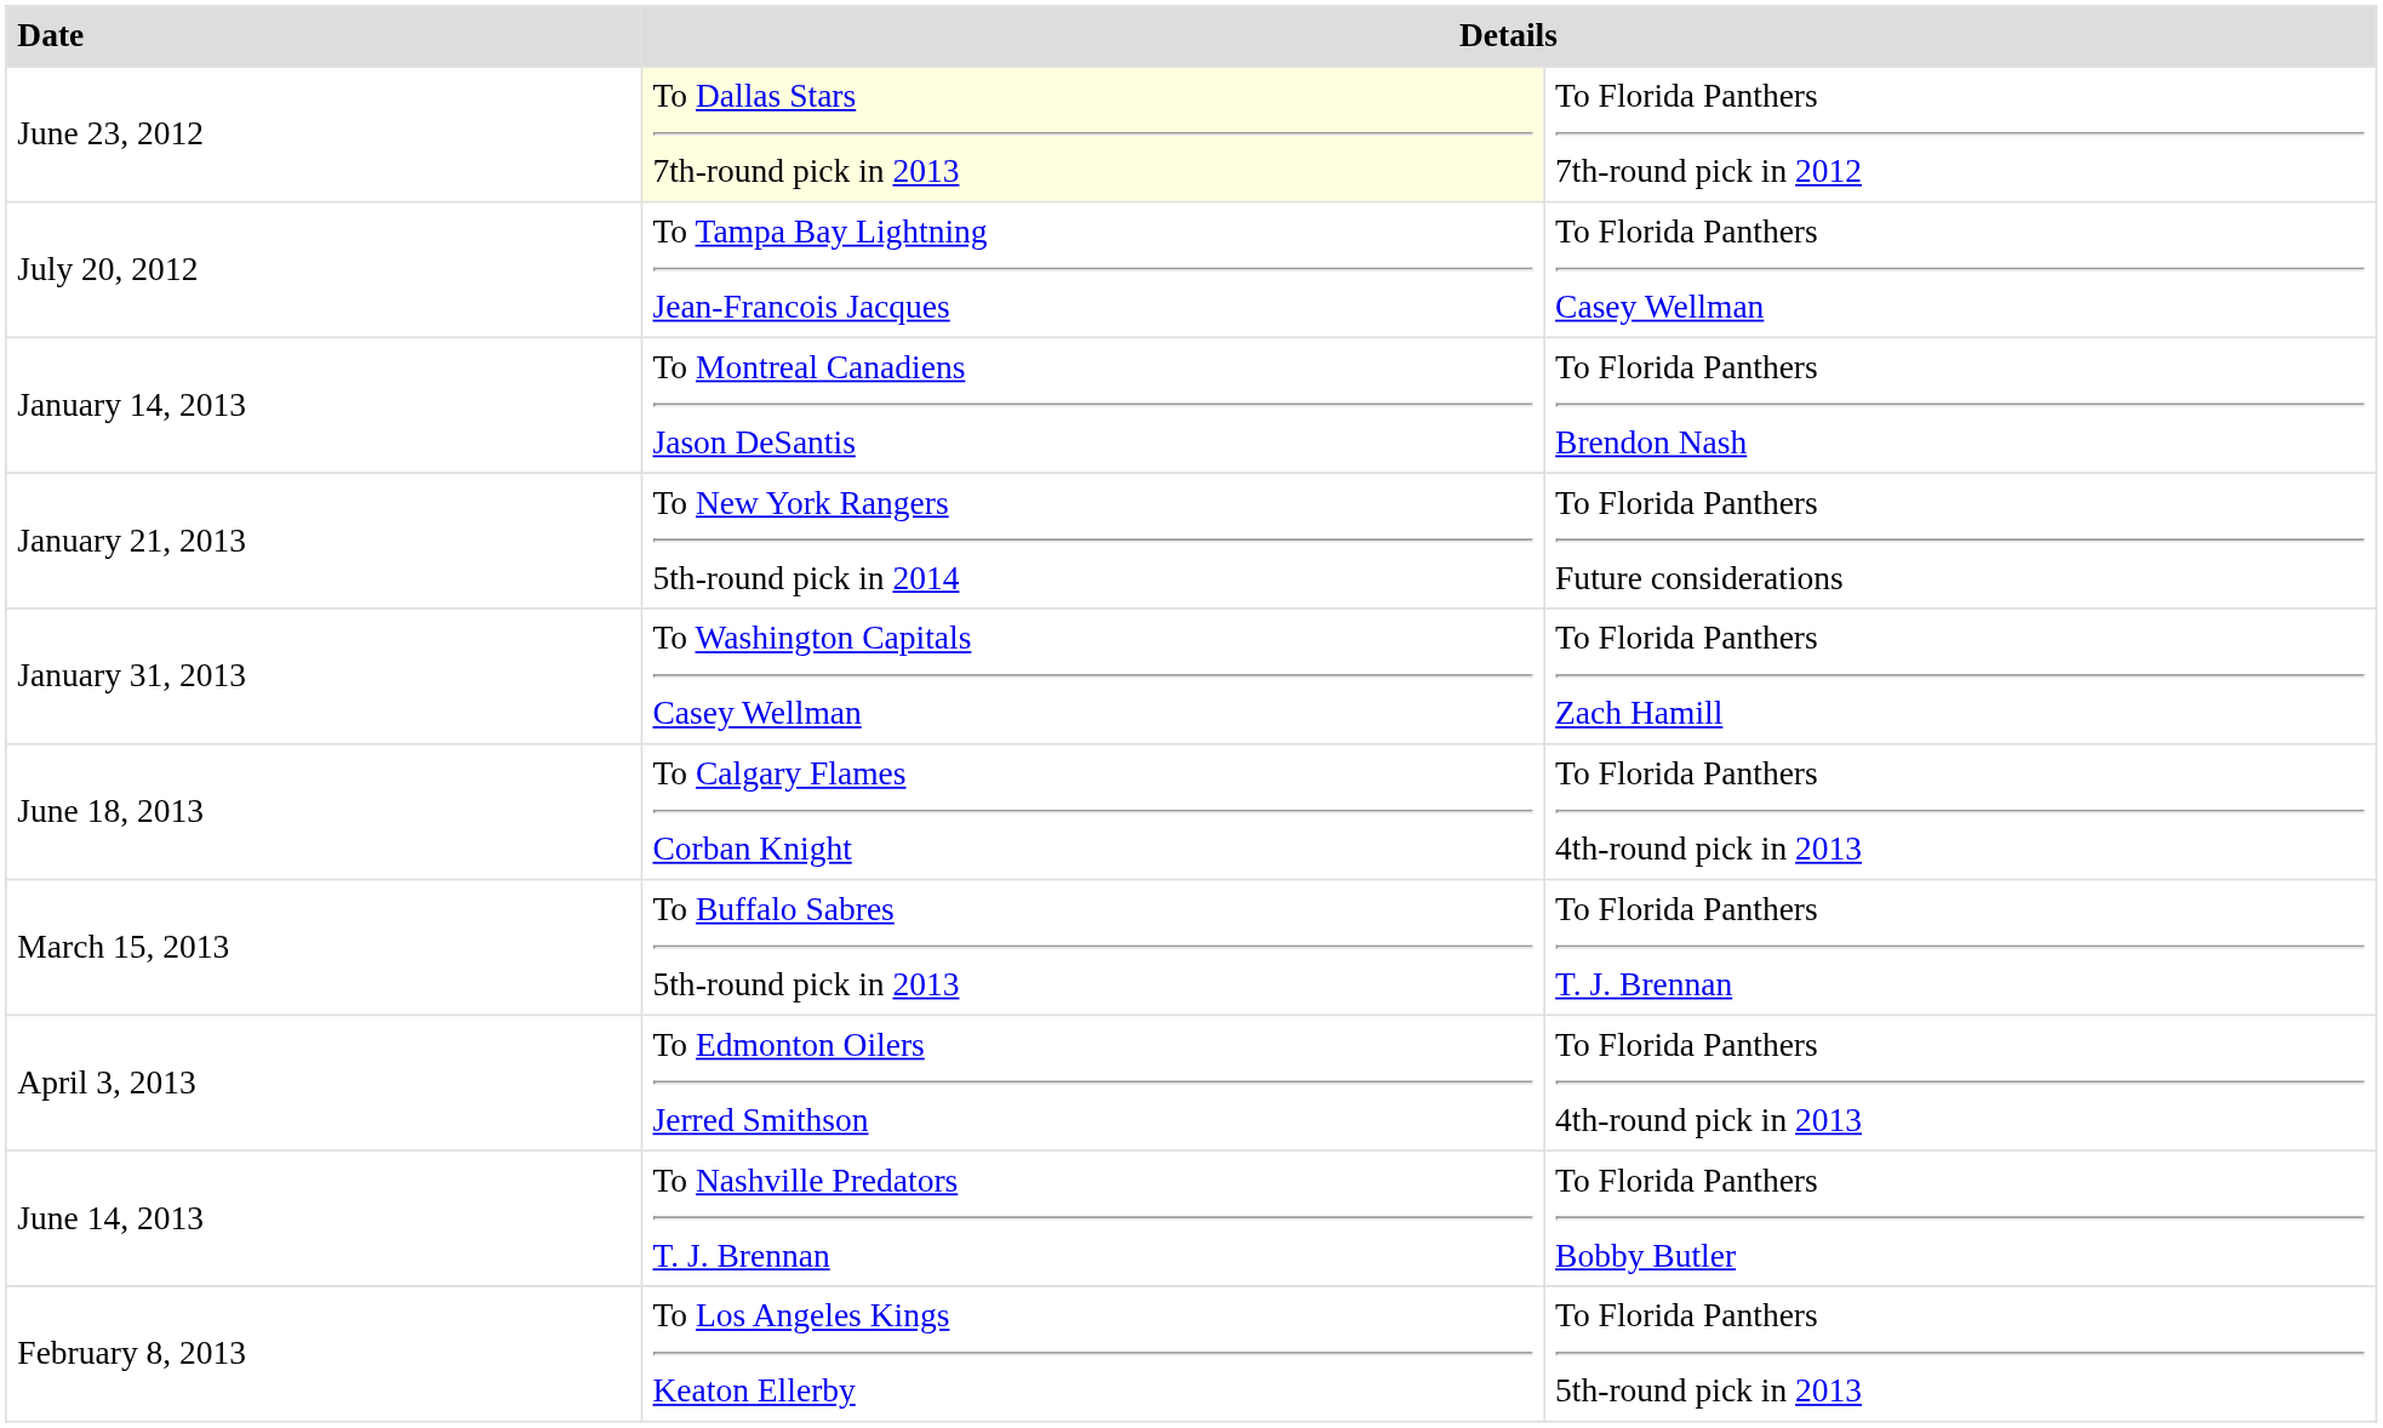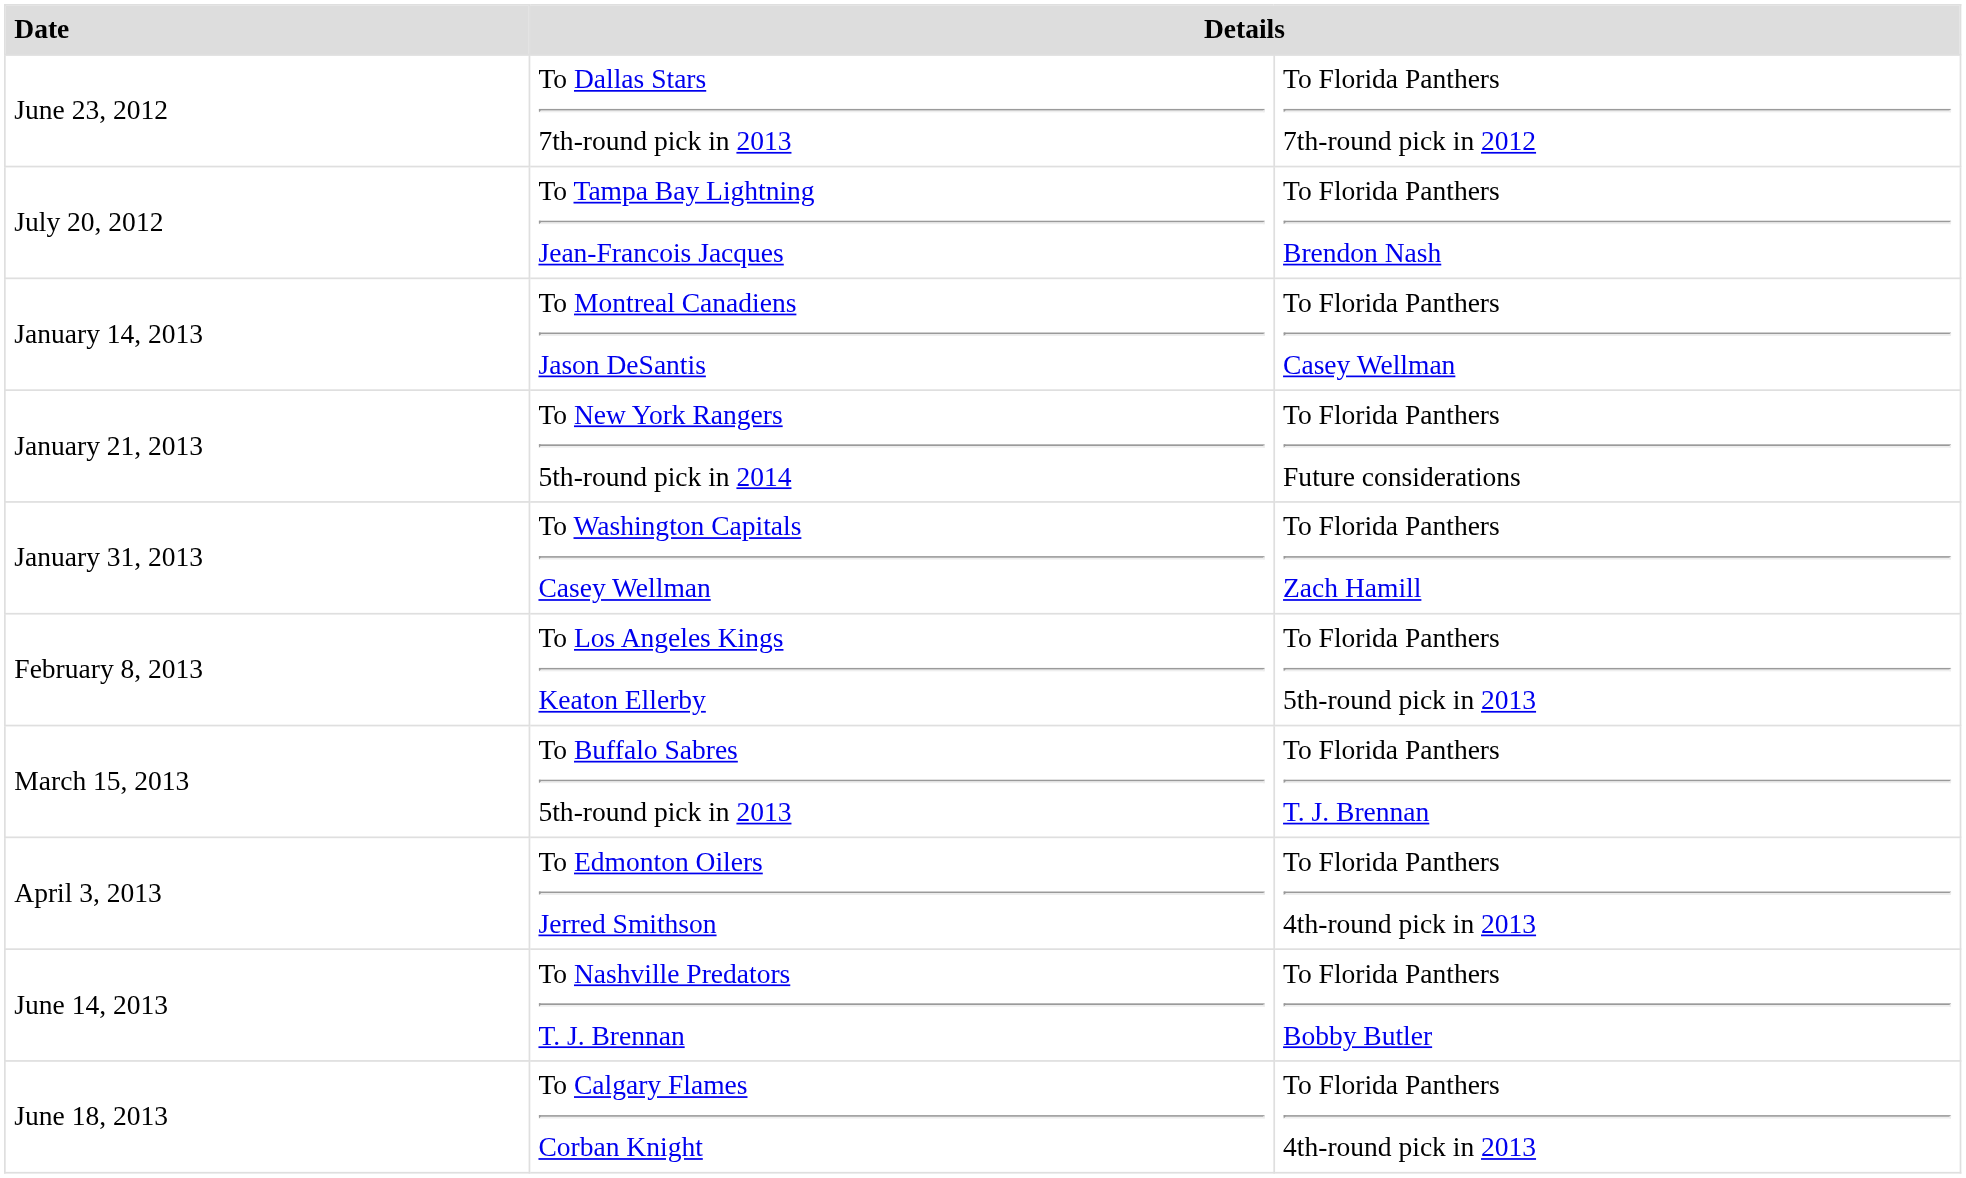 <table border=1 style="border-collapse:collapse" bordercolor="#DFDFDF" cellpadding="5" width=90%>
 <tr bgcolor="#dddddd">
 <th style="text-align:left;">Date</th>
 <th colspan="2">Details</th>
 </tr>
 <tr>
 <td>June 23, 2012</td>
-<td valign="top" style="background: lightyellow;">To <a href='#'>Dallas Stars</a> <hr>7th-round pick in <a href='#'>2013</a></td>
+<td valign="top">To <a href='#'>Dallas Stars</a> <hr>7th-round pick in <a href='#'>2013</a></td>
 <td valign="top">To Florida Panthers <hr>7th-round pick in <a href='#'>2012</a></td>
 </tr>
 <tr>
 <td>July 20, 2012</td>
 <td valign="top">To <a href='#'>Tampa Bay Lightning</a> <hr><a href='#'>Jean-Francois Jacques</a></td>
-<td valign="top">To Florida Panthers <hr><a href='#'>Casey Wellman</a></td>
+<td valign="top">To Florida Panthers <hr><a href='#'>Brendon Nash</a></td>
 </tr>
 <tr>
 <td>January 14, 2013</td>
 <td valign="top">To <a href='#'>Montreal Canadiens</a> <hr><a href='#'>Jason DeSantis</a></td>
-<td valign="top">To Florida Panthers <hr><a href='#'>Brendon Nash</a></td>
+<td valign="top">To Florida Panthers <hr><a href='#'>Casey Wellman</a></td>
 </tr>
 <tr>
 <td>January 21, 2013</td>
 <td valign="top">To <a href='#'>New York Rangers</a> <hr>5th-round pick in <a href='#'>2014</a></td>
 <td valign="top">To Florida Panthers <hr>Future considerations</td>
 </tr>
 <tr>
 <td>January 31, 2013</td>
 <td valign="top">To <a href='#'>Washington Capitals</a> <hr><a href='#'>Casey Wellman</a></td>
 <td valign="top">To Florida Panthers <hr><a href='#'>Zach Hamill</a></td>
 </tr>
 <tr>
-<td>June 18, 2013</td>
-<td valign="top">To <a href='#'>Calgary Flames</a> <hr><a href='#'>Corban Knight</a></td>
-<td valign="top">To Florida Panthers <hr>4th-round pick in <a href='#'>2013</a></td>
+<td>February 8, 2013</td>
+<td valign="top">To <a href='#'>Los Angeles Kings</a> <hr><a href='#'>Keaton Ellerby</a></td>
+<td valign="top">To Florida Panthers <hr>5th-round pick in <a href='#'>2013</a></td>
 </tr>
 <tr>
 <td>March 15, 2013</td>
 <td valign="top">To <a href='#'>Buffalo Sabres</a> <hr>5th-round pick in <a href='#'>2013</a></td>
 <td valign="top">To Florida Panthers <hr><a href='#'>T. J. Brennan</a></td>
 </tr>
 <tr>
 <td>April 3, 2013</td>
 <td valign="top">To <a href='#'>Edmonton Oilers</a> <hr><a href='#'>Jerred Smithson</a></td>
 <td valign="top">To Florida Panthers <hr>4th-round pick in <a href='#'>2013</a></td>
 </tr>
 <tr>
 <td>June 14, 2013</td>
 <td valign="top">To <a href='#'>Nashville Predators</a> <hr><a href='#'>T. J. Brennan</a></td>
 <td valign="top">To Florida Panthers <hr><a href='#'>Bobby Butler</a></td>
 </tr>
 <tr>
-<td>February 8, 2013</td>
-<td valign="top">To <a href='#'>Los Angeles Kings</a> <hr><a href='#'>Keaton Ellerby</a></td>
-<td valign="top">To Florida Panthers <hr>5th-round pick in <a href='#'>2013</a></td>
+<td>June 18, 2013</td>
+<td valign="top">To <a href='#'>Calgary Flames</a> <hr><a href='#'>Corban Knight</a></td>
+<td valign="top">To Florida Panthers <hr>4th-round pick in <a href='#'>2013</a></td>
 </tr>
 </table>
